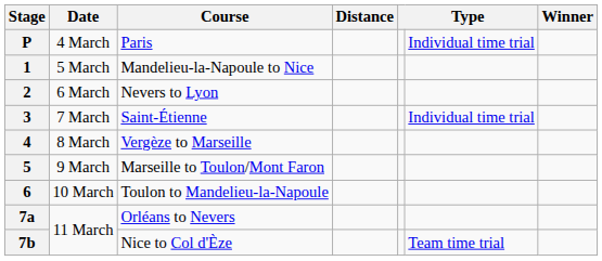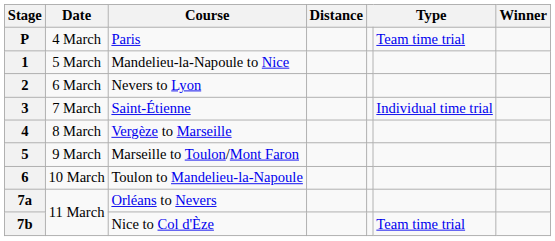 <table class="wikitable">
 <tr>
 <th scope="col">Stage</th>
 <th scope="col">Date</th>
 <th scope="col">Course</th>
 <th scope="col">Distance</th>
 <th scope="col" colspan="2">Type</th>
 <th scope=col>Winner</th>
 </tr>
 <tr>
 <th scope="row" style="text-align:center;">P</th>
 <td style="text-align:center;">4 March</td>
 <td><a href='#'>Paris</a></td>
 <td style="text-align:center;"></td>
 <td></td>
-<td><a href='#'>Individual time trial</a></td>
+<td><a href='#'>Team time trial</a></td>
 <td></td>
 </tr>
 <tr>
 <th scope="row" style="text-align:center;">1</th>
 <td style="text-align:center;">5 March</td>
 <td>Mandelieu-la-Napoule to <a href='#'>Nice</a></td>
 <td style="text-align:center;"></td>
 <td></td>
 <td></td>
 <td></td>
 </tr>
 <tr>
 <th scope="row" style="text-align:center;">2</th>
 <td style="text-align:center;">6 March</td>
 <td>Nevers to <a href='#'>Lyon</a></td>
 <td style="text-align:center;"></td>
 <td></td>
 <td></td>
 <td></td>
 </tr>
 <tr>
 <th scope="row" style="text-align:center;">3</th>
 <td style="text-align:center;">7 March</td>
 <td><a href='#'>Saint-Étienne</a></td>
 <td style="text-align:center;"></td>
 <td></td>
 <td><a href='#'>Individual time trial</a></td>
 <td></td>
 </tr>
 <tr>
 <th scope="row" style="text-align:center;">4</th>
 <td style="text-align:center;">8 March</td>
 <td><a href='#'>Vergèze</a> to <a href='#'>Marseille</a></td>
 <td style="text-align:center;"></td>
 <td></td>
 <td></td>
 <td></td>
 </tr>
 <tr>
 <th scope="row" style="text-align:center;">5</th>
 <td style="text-align:center;">9 March</td>
 <td>Marseille to <a href='#'>Toulon</a>/<a href='#'>Mont Faron</a></td>
 <td style="text-align:center;"></td>
 <td></td>
 <td></td>
 <td></td>
 </tr>
 <tr>
 <th scope="row" style="text-align:center;">6</th>
 <td style="text-align:center;">10 March</td>
 <td>Toulon to <a href='#'>Mandelieu-la-Napoule</a></td>
 <td style="text-align:center;"></td>
 <td></td>
 <td></td>
 <td></td>
 </tr>
 <tr>
 <th scope="row" style="text-align:center;">7a</th>
 <td style="text-align:center;" rowspan=2>11 March</td>
 <td><a href='#'>Orléans</a> to <a href='#'>Nevers</a></td>
 <td style="text-align:center;"></td>
 <td></td>
 <td></td>
 <td></td>
 </tr>
 <tr>
 <th scope="row" style="text-align:center;">7b</th>
 <td>Nice to <a href='#'>Col d'Èze</a></td>
 <td style="text-align:center;"></td>
 <td></td>
 <td><a href='#'>Team time trial</a></td>
 <td></td>
 </tr>
 </table>
